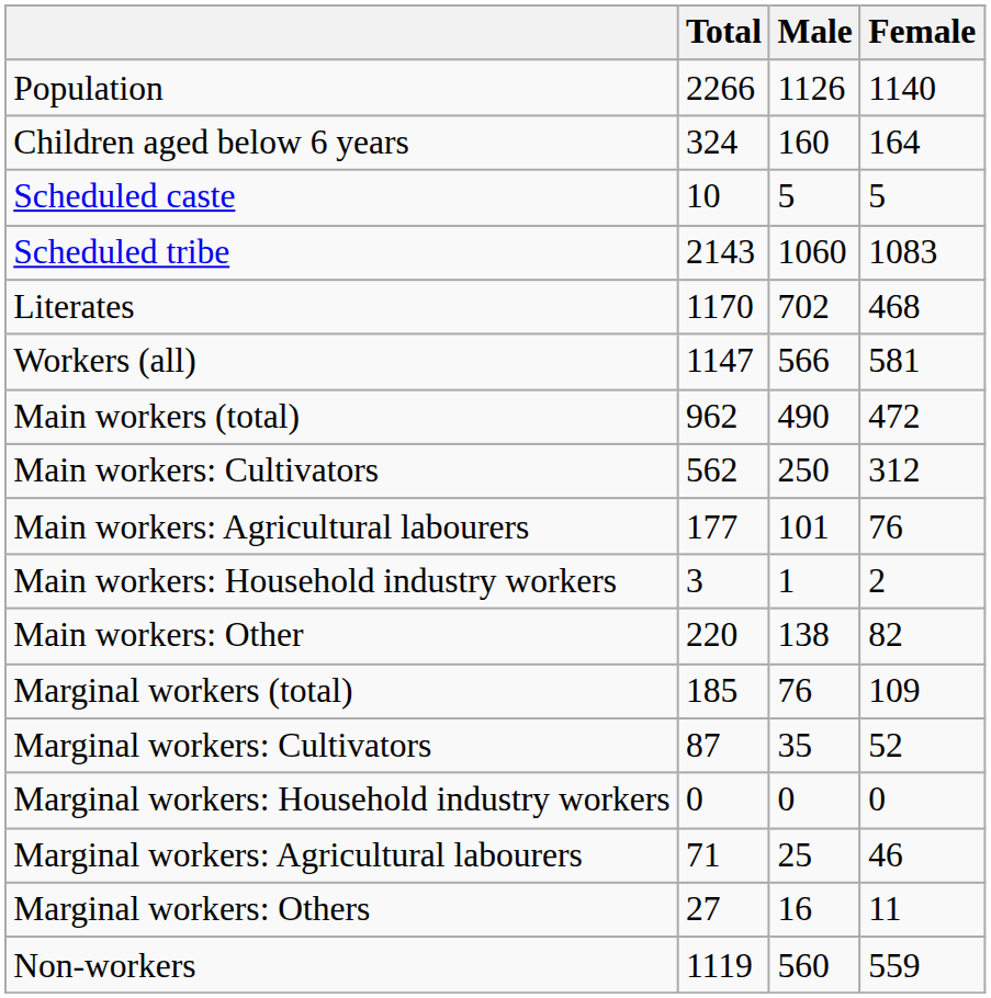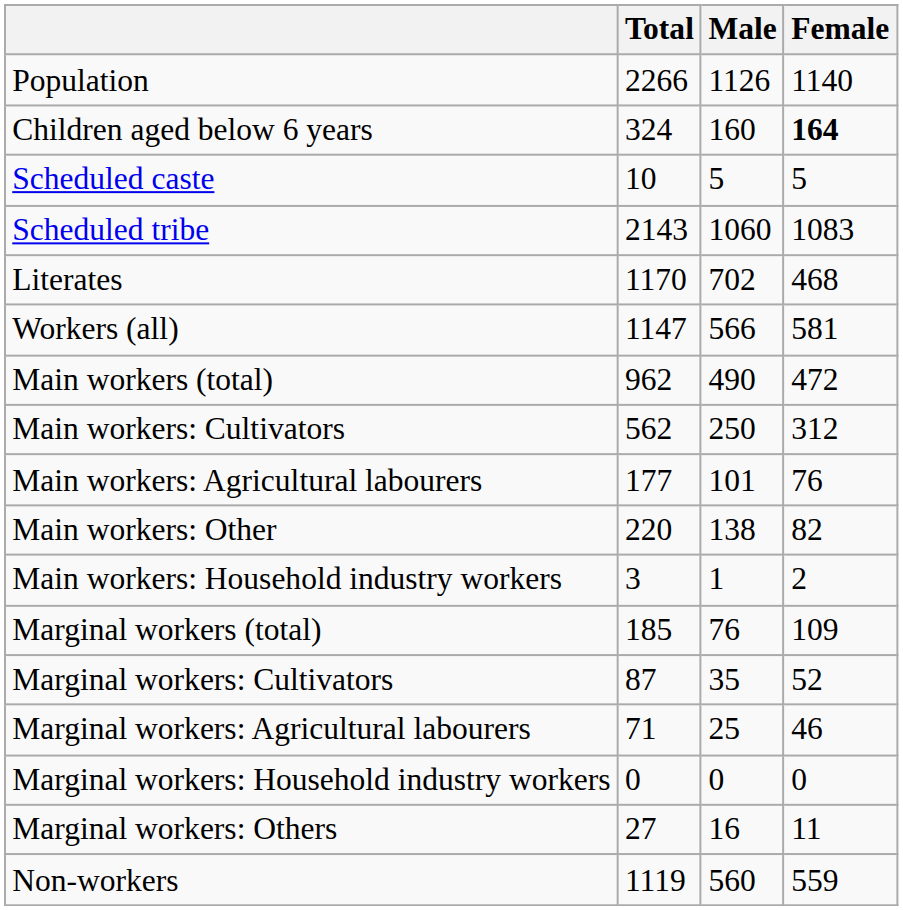 <table class="wikitable sortable">
 <tr>
 <th></th>
 <th>Total</th>
 <th>Male</th>
 <th>Female</th>
 </tr>
 <tr>
 <td>Population</td>
 <td>2266</td>
 <td>1126</td>
 <td>1140</td>
 </tr>
 <tr>
 <td>Children aged below 6 years</td>
 <td>324</td>
 <td>160</td>
-<td>164</td>
+<td><strong>164</strong></td>
 </tr>
 <tr>
 <td><a href='#'>Scheduled caste</a></td>
 <td>10</td>
 <td>5</td>
 <td>5</td>
 </tr>
 <tr>
 <td><a href='#'>Scheduled tribe</a></td>
 <td>2143</td>
 <td>1060</td>
 <td>1083</td>
 </tr>
 <tr>
 <td>Literates</td>
 <td>1170</td>
 <td>702</td>
 <td>468</td>
 </tr>
 <tr>
 <td>Workers (all)</td>
 <td>1147</td>
 <td>566</td>
 <td>581</td>
 </tr>
 <tr>
 <td>Main workers (total)</td>
 <td>962</td>
 <td>490</td>
 <td>472</td>
 </tr>
 <tr>
 <td>Main workers: Cultivators</td>
 <td>562</td>
 <td>250</td>
 <td>312</td>
 </tr>
 <tr>
 <td>Main workers: Agricultural labourers</td>
 <td>177</td>
 <td>101</td>
 <td>76</td>
 </tr>
 <tr>
+<td>Main workers: Other</td>
+<td>220</td>
+<td>138</td>
+<td>82</td>
+</tr>
+<tr>
 <td>Main workers: Household industry workers</td>
 <td>3</td>
 <td>1</td>
 <td>2</td>
-</tr>
-<tr>
-<td>Main workers: Other</td>
-<td>220</td>
-<td>138</td>
-<td>82</td>
 </tr>
 <tr>
 <td>Marginal workers (total)</td>
 <td>185</td>
 <td>76</td>
 <td>109</td>
 </tr>
 <tr>
 <td>Marginal workers: Cultivators</td>
 <td>87</td>
 <td>35</td>
 <td>52</td>
 </tr>
 <tr>
+<td>Marginal workers: Agricultural labourers</td>
+<td>71</td>
+<td>25</td>
+<td>46</td>
+</tr>
+<tr>
 <td>Marginal workers: Household industry workers</td>
 <td>0</td>
 <td>0</td>
 <td>0</td>
-</tr>
-<tr>
-<td>Marginal workers: Agricultural labourers</td>
-<td>71</td>
-<td>25</td>
-<td>46</td>
 </tr>
 <tr>
 <td>Marginal workers: Others</td>
 <td>27</td>
 <td>16</td>
 <td>11</td>
 </tr>
 <tr>
 <td>Non-workers</td>
 <td>1119</td>
 <td>560</td>
 <td>559</td>
 </tr>
 </table>
